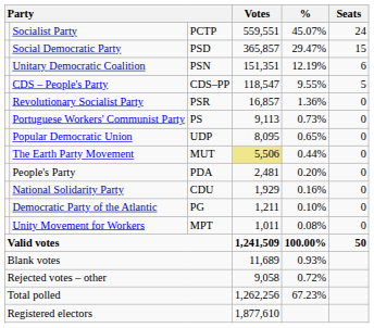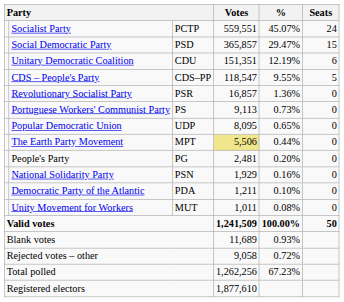 <table class="wikitable" border="1" style="text-align:right;">
 <tr>
 <th style="text-align:left;" colspan=3>Party</th>
 <th align=center width="50">Votes</th>
 <th align=center width="50">%</th>
 <th align=center width="50">Seats</th>
 </tr>
 <tr>
 <td></td>
 <td align=left><a href='#'>Socialist Party</a></td>
 <td align=left>PCTP</td>
 <td>559,551</td>
 <td>45.07%</td>
 <td>24</td>
 </tr>
 <tr>
 <td></td>
 <td align=left><a href='#'>Social Democratic Party</a></td>
 <td align=left>PSD</td>
 <td>365,857</td>
 <td>29.47%</td>
 <td>15</td>
 </tr>
 <tr>
 <td></td>
 <td align=left style="white-space: nowrap;"><a href='#'>Unitary Democratic Coalition</a></td>
-<td align=left>PSN</td>
+<td align=left>CDU</td>
 <td>151,351</td>
 <td>12.19%</td>
 <td>6</td>
 </tr>
 <tr>
 <td></td>
 <td align=left><a href='#'>CDS – People's Party</a></td>
 <td align=left style="white-space: nowrap;">CDS–PP</td>
 <td>118,547</td>
 <td>9.55%</td>
 <td>5</td>
 </tr>
 <tr>
 <td></td>
 <td align=left><a href='#'>Revolutionary Socialist Party</a></td>
 <td align=left>PSR</td>
 <td>16,857</td>
 <td>1.36%</td>
 <td>0</td>
 </tr>
 <tr>
 <td></td>
 <td align=left><a href='#'>Portuguese Workers' Communist Party</a></td>
 <td align=left>PS</td>
 <td>9,113</td>
 <td>0.73%</td>
 <td>0</td>
 </tr>
 <tr>
 <td></td>
 <td align=left><a href='#'>Popular Democratic Union</a></td>
 <td align=left>UDP</td>
 <td>8,095</td>
 <td>0.65%</td>
 <td>0</td>
 </tr>
 <tr>
 <td></td>
 <td align=left><a href='#'>The Earth Party Movement</a></td>
-<td align=left>MUT</td>
+<td align=left>MPT</td>
 <td style="background: khaki;">5,506</td>
 <td>0.44%</td>
 <td>0</td>
 </tr>
 <tr>
 <td></td>
 <td align=left>People's Party</td>
-<td align=left>PDA</td>
+<td align=left>PG</td>
 <td>2,481</td>
 <td>0.20%</td>
 <td>0</td>
 </tr>
 <tr>
 <td></td>
 <td align=left><a href='#'>National Solidarity Party</a></td>
-<td align=left>CDU</td>
+<td align=left>PSN</td>
 <td>1,929</td>
 <td>0.16%</td>
 <td>0</td>
 </tr>
 <tr>
 <td></td>
 <td align=left><a href='#'>Democratic Party of the Atlantic</a></td>
-<td align=left>PG</td>
+<td align=left>PDA</td>
 <td>1,211</td>
 <td>0.10%</td>
 <td>0</td>
 </tr>
 <tr>
 <td></td>
 <td align=left><a href='#'>Unity Movement for Workers</a></td>
-<td align=left>MPT</td>
+<td align=left>MUT</td>
 <td>1,011</td>
 <td>0.08%</td>
 <td>0</td>
 </tr>
 <tr style="font-weight:bold">
 <td align=left colspan=3>Valid votes</td>
 <td>1,241,509</td>
 <td>100.00%</td>
 <td>50</td>
 </tr>
 <tr>
 <td align=left colspan=3>Blank votes</td>
 <td>11,689</td>
 <td>0.93%</td>
 <td></td>
 </tr>
 <tr>
 <td align=left colspan=3>Rejected votes – other</td>
 <td>9,058</td>
 <td>0.72%</td>
 <td></td>
 </tr>
 <tr>
 <td align=left colspan=3>Total polled</td>
 <td>1,262,256</td>
 <td>67.23%</td>
 <td></td>
 </tr>
 <tr>
 <td align=left colspan=3>Registered electors</td>
 <td>1,877,610</td>
 <td></td>
 <td></td>
 </tr>
 </table>
